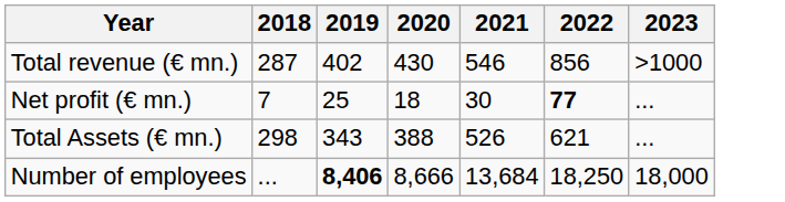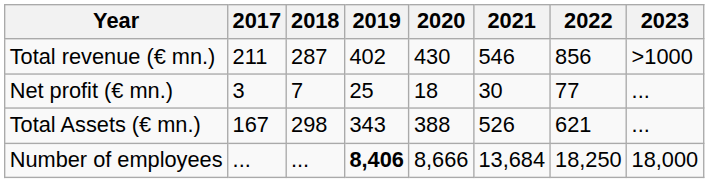 <table class="wikitable">
 <tr>
 <th>Year</th>
+<th>2017</th>
 <th>2018</th>
 <th>2019</th>
 <th>2020</th>
 <th>2021</th>
 <th>2022</th>
 <th>2023</th>
 </tr>
 <tr>
 <td>Total revenue (€ mn.)</td>
+<td>211</td>
 <td>287</td>
 <td>402</td>
 <td>430</td>
 <td>546</td>
 <td>856</td>
 <td>>1000</td>
 </tr>
 <tr>
 <td>Net profit (€ mn.)</td>
+<td>3</td>
 <td>7</td>
 <td>25</td>
 <td>18</td>
 <td>30</td>
-<td><strong>77</strong></td>
+<td>77</td>
 <td>...</td>
 </tr>
 <tr>
 <td>Total Assets (€ mn.)</td>
+<td>167</td>
 <td>298</td>
 <td>343</td>
 <td>388</td>
 <td>526</td>
 <td>621</td>
 <td>...</td>
 </tr>
 <tr>
 <td>Number of employees</td>
 <td>...</td>
+<td>...</td>
 <td><strong>8,406</strong></td>
 <td>8,666</td>
 <td>13,684</td>
 <td>18,250</td>
 <td>18,000</td>
 </tr>
 </table>
